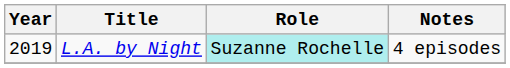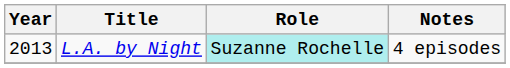 <table class="wikitable sortable">
 <tr>
 <th>Year</th>
 <th>Title</th>
 <th>Role</th>
 <th class="unsortable">Notes</th>
 </tr>
 <tr>
-<td>2019</td>
+<td>2013</td>
 <td><em><a href='#'>L.A. by Night</a></em></td>
 <td style="background: paleturquoise;">Suzanne Rochelle</td>
 <td>4 episodes</td>
 </tr>
 <tr>
 </tr>
 </table>
